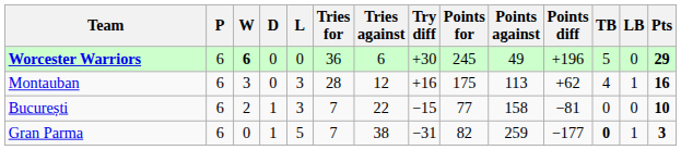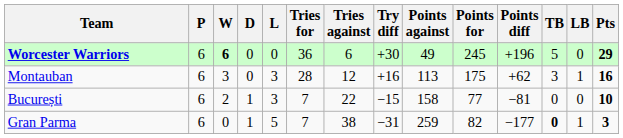 <table class="wikitable" style="text-align: center;">
 <tr>
 <th width="200">Team</th>
 <th width="20">P</th>
 <th width="20">W</th>
 <th width="20">D</th>
 <th width="20">L</th>
 <th width="20">Tries for</th>
 <th width="20">Tries against</th>
 <th width="20">Try diff</th>
+<th width="20">Points against</th>
 <th width="20">Points for</th>
-<th width="20">Points against</th>
 <th width="25">Points diff</th>
 <th width="20">TB</th>
 <th width="20">LB</th>
 <th width="20">Pts</th>
 </tr>
 <tr bgcolor="#ccffcc">
 <td align="left"> <strong><a href='#'>Worcester Warriors</a></strong></td>
 <td>6</td>
 <td><strong>6</strong></td>
 <td>0</td>
 <td>0</td>
 <td>36</td>
 <td>6</td>
 <td>+30</td>
+<td>49</td>
 <td>245</td>
-<td>49</td>
 <td>+196</td>
 <td>5</td>
 <td>0</td>
 <td><strong>29</strong></td>
 </tr>
 <tr>
 <td align="left"> <a href='#'>Montauban</a></td>
 <td>6</td>
 <td>3</td>
 <td>0</td>
 <td>3</td>
 <td>28</td>
 <td>12</td>
 <td>+16</td>
+<td>113</td>
 <td>175</td>
-<td>113</td>
 <td>+62</td>
-<td>4</td>
+<td>3</td>
 <td>1</td>
 <td><strong>16</strong></td>
 </tr>
 <tr>
 <td align="left"> <a href='#'>București</a></td>
 <td>6</td>
 <td>2</td>
 <td>1</td>
 <td>3</td>
 <td>7</td>
 <td>22</td>
 <td>−15</td>
+<td>158</td>
 <td>77</td>
-<td>158</td>
 <td>−81</td>
 <td>0</td>
 <td>0</td>
 <td><strong>10</strong></td>
 </tr>
 <tr>
 <td align="left"> <a href='#'>Gran Parma</a></td>
 <td>6</td>
 <td>0</td>
 <td>1</td>
 <td>5</td>
 <td>7</td>
 <td>38</td>
 <td>−31</td>
+<td>259</td>
 <td>82</td>
-<td>259</td>
 <td>−177</td>
 <td><strong>0</strong></td>
 <td>1</td>
 <td><strong>3</strong></td>
 </tr>
 </table>
